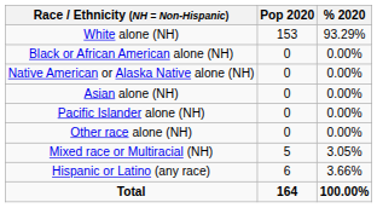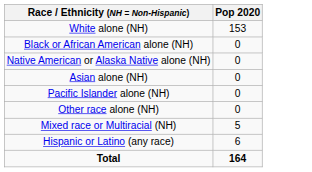 <table class="wikitable" style="text-align:center;">
 <tr>
 <th>Race / Ethnicity <small>(<em>NH = Non-Hispanic</em>)</small></th>
 <th>Pop 2020</th>
-<th>% 2020</th>
 </tr>
 <tr>
 <td><a href='#'>White</a> alone (NH)</td>
 <td>153</td>
-<td>93.29%</td>
 </tr>
 <tr>
 <td><a href='#'>Black or African American</a> alone (NH)</td>
 <td>0</td>
-<td>0.00%</td>
 </tr>
 <tr>
 <td><a href='#'>Native American</a> or <a href='#'>Alaska Native</a> alone (NH)</td>
 <td>0</td>
-<td>0.00%</td>
 </tr>
 <tr>
 <td><a href='#'>Asian</a> alone (NH)</td>
 <td>0</td>
-<td>0.00%</td>
 </tr>
 <tr>
 <td><a href='#'>Pacific Islander</a> alone (NH)</td>
 <td>0</td>
-<td>0.00%</td>
 </tr>
 <tr>
 <td><a href='#'>Other race</a> alone (NH)</td>
 <td>0</td>
-<td>0.00%</td>
 </tr>
 <tr>
 <td><a href='#'>Mixed race or Multiracial</a> (NH)</td>
 <td>5</td>
-<td>3.05%</td>
 </tr>
 <tr>
 <td><a href='#'>Hispanic or Latino</a> (any race)</td>
 <td>6</td>
-<td>3.66%</td>
 </tr>
 <tr>
 <td><strong>Total</strong></td>
 <td><strong>164</strong></td>
-<td><strong>100.00%</strong></td>
 </tr>
 </table>
